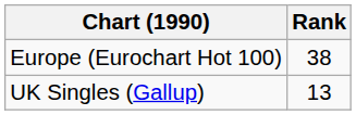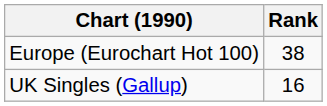 <table class="wikitable">
 <tr>
 <th>Chart (1990)</th>
 <th>Rank</th>
 </tr>
 <tr>
 <td>Europe (Eurochart Hot 100)</td>
 <td align=center>38</td>
 </tr>
 <tr>
 <td>UK Singles (<a href='#'>Gallup</a>)</td>
-<td align=center>13</td>
+<td align=center>16</td>
 </tr>
 </table>
